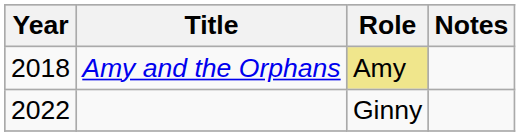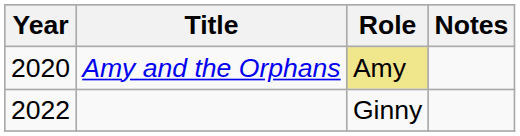 <table class="wikitable">
 <tr>
 <th>Year</th>
 <th>Title</th>
 <th>Role</th>
 <th>Notes</th>
 </tr>
 <tr>
-<td>2018</td>
+<td>2020</td>
 <td><em><a href='#'>Amy and the Orphans</a></em></td>
 <td style="background: khaki;">Amy</td>
 <td></td>
 </tr>
 <tr>
 <td>2022</td>
 <td><em></em></td>
 <td>Ginny</td>
 <td></td>
 </tr>
 </table>
